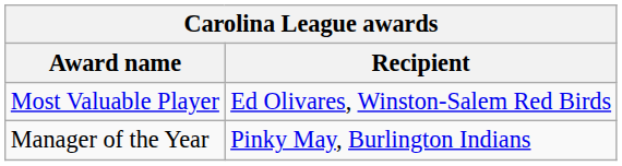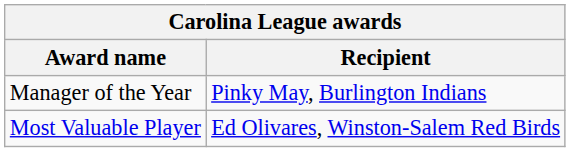 <table class="wikitable">
 <tr>
 <th colspan="2">Carolina League awards</th>
 </tr>
 <tr>
 <th>Award name</th>
 <th>Recipient</th>
 </tr>
 <tr>
+<td>Manager of the Year</td>
+<td><a href='#'>Pinky May</a>, <a href='#'>Burlington Indians</a></td>
+</tr>
+<tr>
 <td><a href='#'>Most Valuable Player</a></td>
 <td><a href='#'>Ed Olivares</a>, <a href='#'>Winston-Salem Red Birds</a></td>
 </tr>
-<tr>
-<td>Manager of the Year</td>
-<td><a href='#'>Pinky May</a>, <a href='#'>Burlington Indians</a></td>
-</tr>
 </table>
